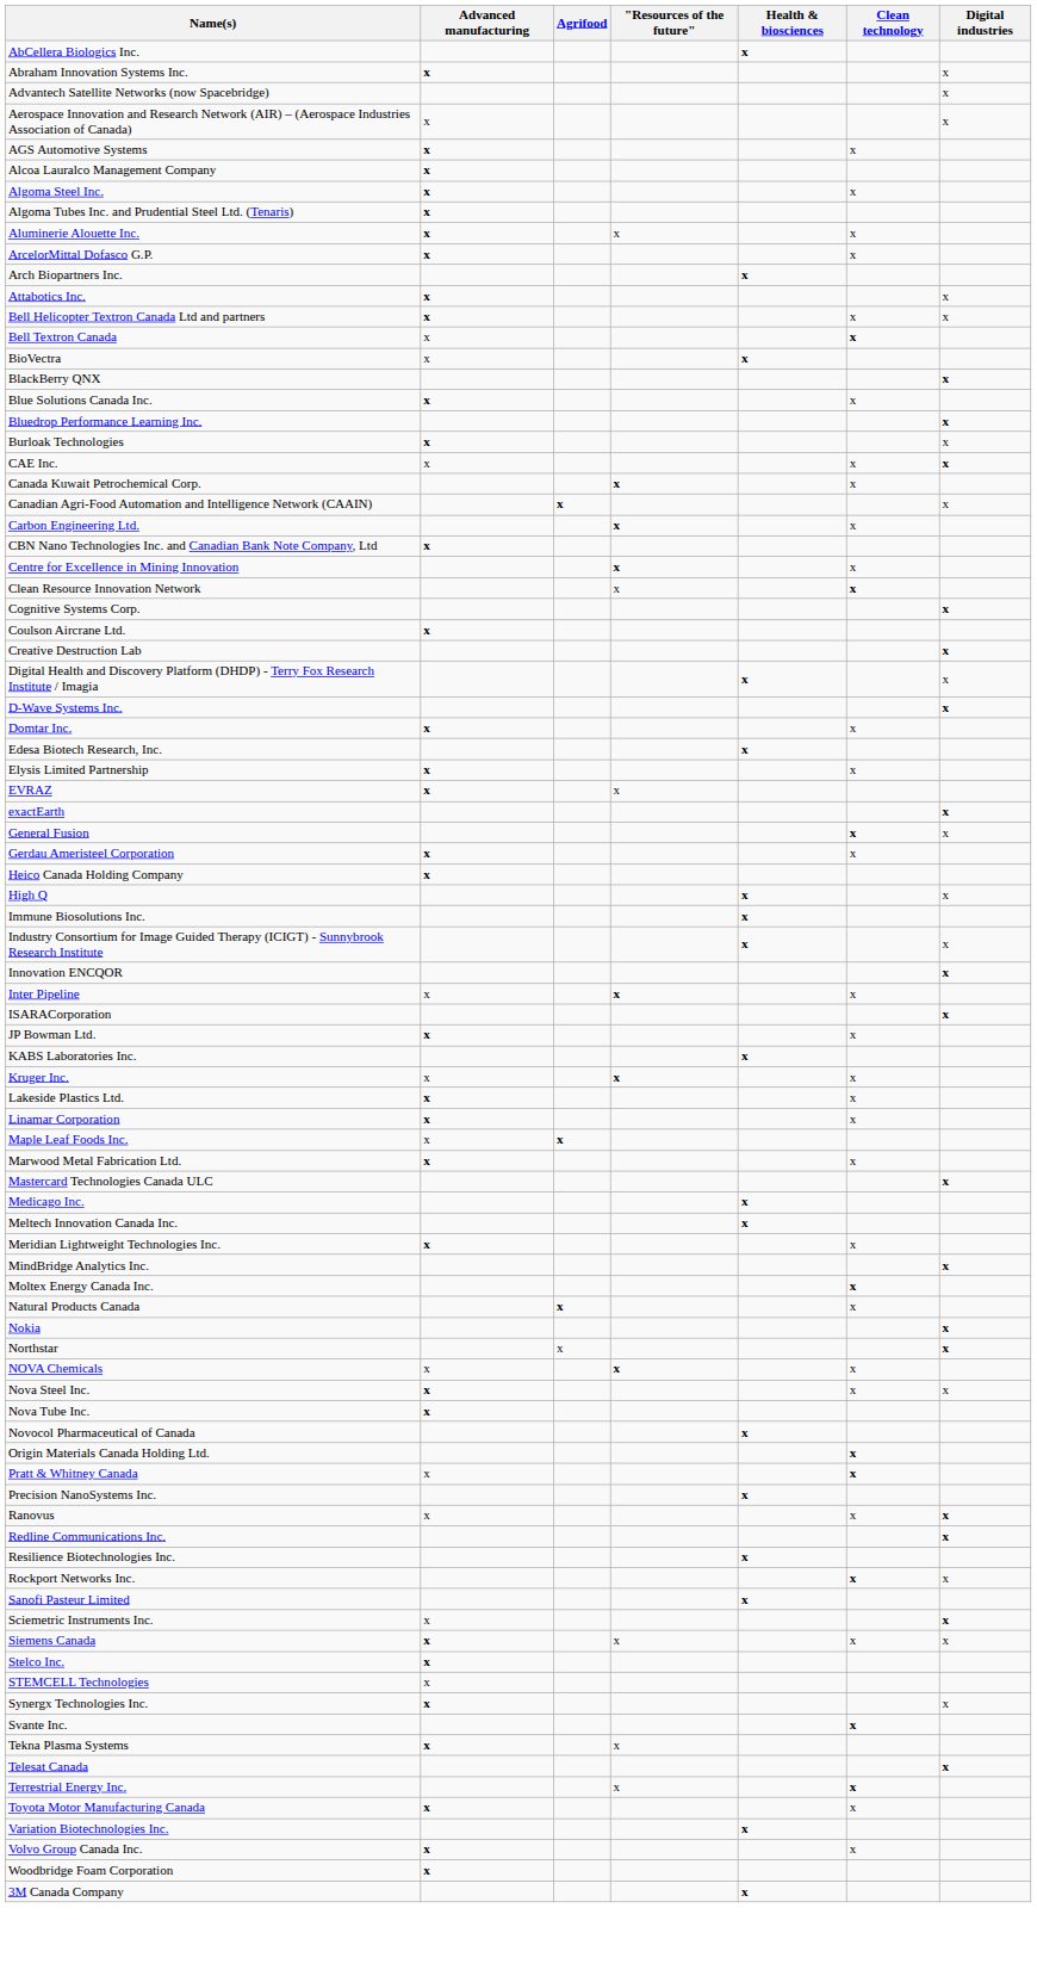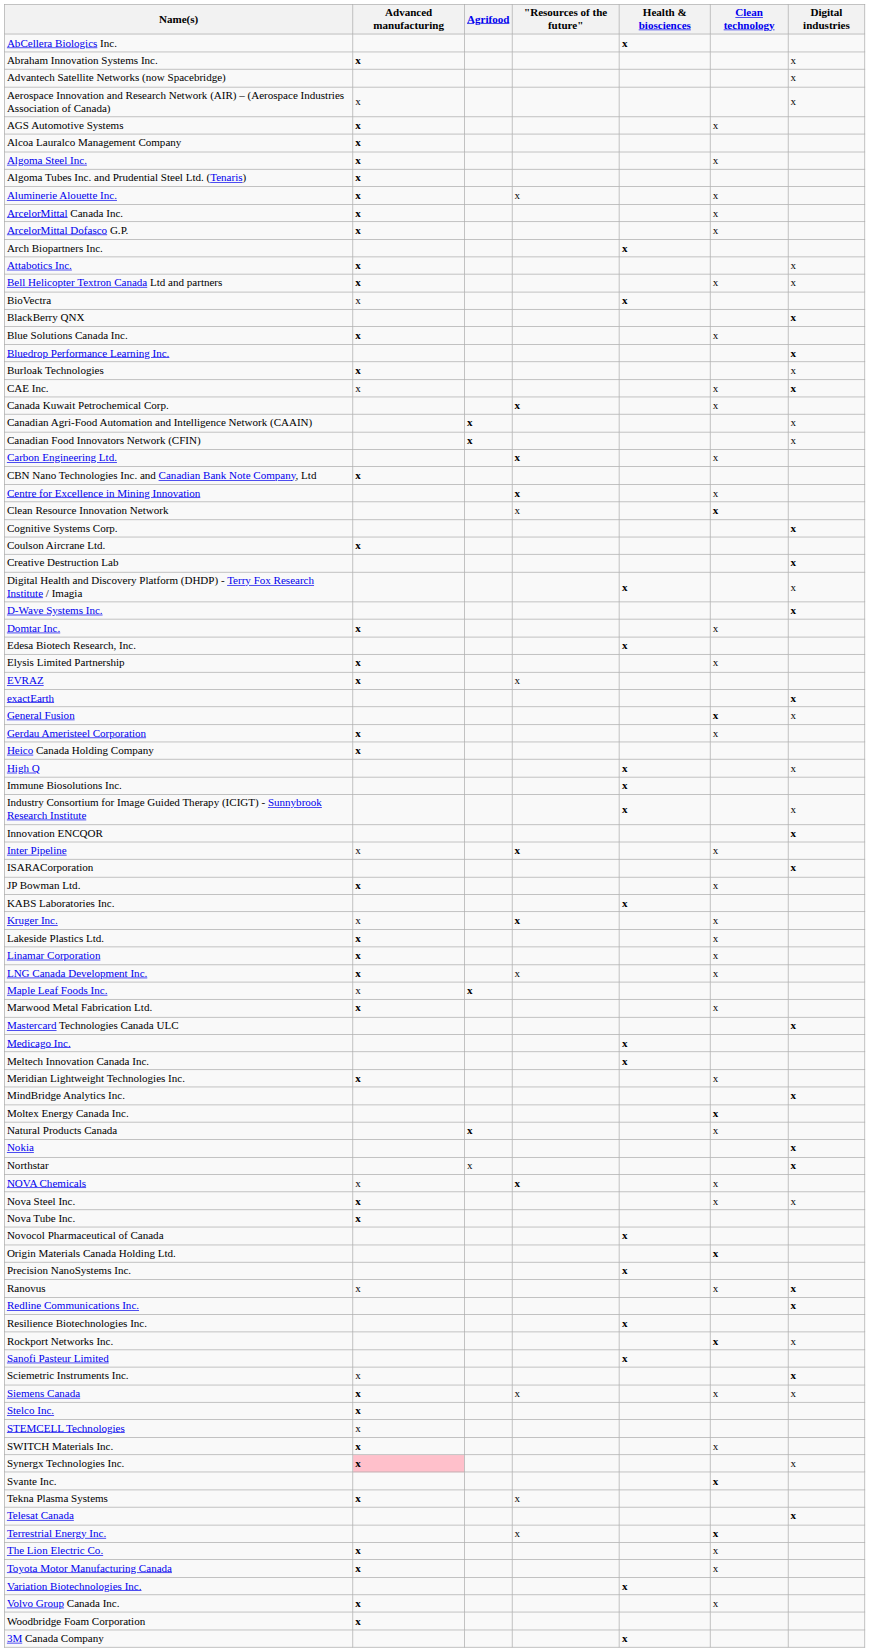 <table class="wikitable">
 <tr>
 <th colspan="1" rowspan="1">Name(s)</th>
 <th colspan="1" rowspan="1">Advanced manufacturing</th>
 <th colspan="1" rowspan="1"><a href='#'>Agrifood</a></th>
 <th colspan="1" rowspan="1">"Resources of the future"</th>
 <th colspan="1" rowspan="1">Health & <a href='#'>biosciences</a></th>
 <th colspan="1" rowspan="1"><a href='#'>Clean technology</a></th>
 <th colspan="1" rowspan="1">Digital industries</th>
 </tr>
 <tr>
 <td><a href='#'>AbCellera Biologics</a> Inc.</td>
 <td></td>
 <td></td>
 <td></td>
 <td><strong>x</strong></td>
 <td></td>
 <td></td>
 </tr>
 <tr>
 <td>Abraham Innovation Systems Inc.</td>
 <td><strong>x</strong></td>
 <td></td>
 <td></td>
 <td></td>
 <td></td>
 <td>x</td>
 </tr>
 <tr>
 <td>Advantech Satellite Networks (now Spacebridge)</td>
 <td></td>
 <td></td>
 <td></td>
 <td></td>
 <td></td>
 <td>x</td>
 </tr>
 <tr>
 <td>Aerospace Innovation and Research Network (AIR) – (Aerospace Industries Association of Canada)</td>
 <td>x</td>
 <td></td>
 <td></td>
 <td></td>
 <td></td>
 <td>x</td>
 </tr>
 <tr>
 <td>AGS Automotive Systems</td>
 <td><strong>x</strong></td>
 <td></td>
 <td></td>
 <td></td>
 <td>x</td>
 <td></td>
 </tr>
 <tr>
 <td>Alcoa Lauralco Management Company</td>
 <td><strong>x</strong></td>
 <td></td>
 <td></td>
 <td></td>
 <td></td>
 <td></td>
 </tr>
 <tr>
 <td><a href='#'>Algoma Steel Inc.</a></td>
 <td><strong>x</strong></td>
 <td></td>
 <td></td>
 <td></td>
 <td>x</td>
 <td></td>
 </tr>
 <tr>
 <td>Algoma Tubes Inc. and Prudential Steel Ltd. (<a href='#'>Tenaris</a>)</td>
 <td><strong>x</strong></td>
 <td></td>
 <td></td>
 <td></td>
 <td></td>
 <td></td>
 </tr>
 <tr>
 <td><a href='#'>Aluminerie Alouette Inc.</a></td>
 <td><strong>x</strong></td>
 <td></td>
 <td>x</td>
 <td></td>
 <td>x</td>
 <td></td>
 </tr>
 <tr>
+<td><a href='#'>ArcelorMittal</a> Canada Inc.</td>
+<td><strong>x</strong></td>
+<td></td>
+<td></td>
+<td></td>
+<td>x</td>
+<td></td>
+</tr>
+<tr>
 <td><a href='#'>ArcelorMittal Dofasco</a> G.P.</td>
 <td><strong>x</strong></td>
 <td></td>
 <td></td>
 <td></td>
 <td>x</td>
 <td></td>
 </tr>
 <tr>
 <td>Arch Biopartners Inc.</td>
 <td></td>
 <td></td>
 <td></td>
 <td><strong>x</strong></td>
 <td></td>
 <td></td>
 </tr>
 <tr>
 <td><a href='#'>Attabotics Inc.</a></td>
 <td><strong>x</strong></td>
 <td></td>
 <td></td>
 <td></td>
 <td></td>
 <td>x</td>
 </tr>
 <tr>
 <td><a href='#'>Bell Helicopter Textron Canada</a> Ltd and partners</td>
 <td><strong>x</strong></td>
 <td></td>
 <td></td>
 <td></td>
 <td>x</td>
 <td>x</td>
-</tr>
-<tr>
-<td><a href='#'>Bell Textron Canada</a></td>
-<td>x</td>
-<td></td>
-<td></td>
-<td></td>
-<td><strong>x</strong></td>
-<td></td>
 </tr>
 <tr>
 <td>BioVectra</td>
 <td>x</td>
 <td></td>
 <td></td>
 <td><strong>x</strong></td>
 <td></td>
 <td></td>
 </tr>
 <tr>
 <td>BlackBerry QNX</td>
 <td></td>
 <td></td>
 <td></td>
 <td></td>
 <td></td>
 <td><strong>x</strong></td>
 </tr>
 <tr>
 <td>Blue Solutions Canada Inc.</td>
 <td><strong>x</strong></td>
 <td></td>
 <td></td>
 <td></td>
 <td>x</td>
 <td></td>
 </tr>
 <tr>
 <td><a href='#'>Bluedrop Performance Learning Inc.</a></td>
 <td></td>
 <td></td>
 <td></td>
 <td></td>
 <td></td>
 <td><strong>x</strong></td>
 </tr>
 <tr>
 <td>Burloak Technologies</td>
 <td><strong>x</strong></td>
 <td></td>
 <td></td>
 <td></td>
 <td></td>
 <td>x</td>
 </tr>
 <tr>
 <td>CAE Inc.</td>
 <td>x</td>
 <td></td>
 <td></td>
 <td></td>
 <td>x</td>
 <td><strong>x</strong></td>
 </tr>
 <tr>
 <td>Canada Kuwait Petrochemical Corp.</td>
 <td></td>
 <td></td>
 <td><strong>x</strong></td>
 <td></td>
 <td>x</td>
 <td></td>
 </tr>
 <tr>
 <td>Canadian Agri-Food Automation and Intelligence Network (CAAIN)</td>
+<td></td>
+<td><strong>x</strong></td>
+<td></td>
+<td></td>
+<td></td>
+<td>x</td>
+</tr>
+<tr>
+<td>Canadian Food Innovators Network (CFIN)</td>
 <td></td>
 <td><strong>x</strong></td>
 <td></td>
 <td></td>
 <td></td>
 <td>x</td>
 </tr>
 <tr>
 <td><a href='#'>Carbon Engineering Ltd.</a></td>
 <td></td>
 <td></td>
 <td><strong>x</strong></td>
 <td></td>
 <td>x</td>
 <td></td>
 </tr>
 <tr>
 <td>CBN Nano Technologies Inc. and <a href='#'>Canadian Bank Note Company</a>, Ltd</td>
 <td><strong>x</strong></td>
 <td></td>
 <td></td>
 <td></td>
 <td></td>
 <td></td>
 </tr>
 <tr>
 <td><a href='#'>Centre for Excellence in Mining Innovation</a></td>
 <td></td>
 <td></td>
 <td><strong>x</strong></td>
 <td></td>
 <td>x</td>
 <td></td>
 </tr>
 <tr>
 <td>Clean Resource Innovation Network</td>
 <td></td>
 <td></td>
 <td>x</td>
 <td></td>
 <td><strong>x</strong></td>
 <td></td>
 </tr>
 <tr>
 <td>Cognitive Systems Corp.</td>
 <td></td>
 <td></td>
 <td></td>
 <td></td>
 <td></td>
 <td><strong>x</strong></td>
 </tr>
 <tr>
 <td>Coulson Aircrane Ltd.</td>
 <td><strong>x</strong></td>
 <td></td>
 <td></td>
 <td></td>
 <td></td>
 <td></td>
 </tr>
 <tr>
 <td>Creative Destruction Lab</td>
 <td></td>
 <td></td>
 <td></td>
 <td></td>
 <td></td>
 <td><strong>x</strong></td>
 </tr>
 <tr>
 <td>Digital Health and Discovery Platform (DHDP) - <a href='#'>Terry Fox Research Institute</a> / Imagia</td>
 <td></td>
 <td></td>
 <td></td>
 <td><strong>x</strong></td>
 <td></td>
 <td>x</td>
 </tr>
 <tr>
 <td><a href='#'>D-Wave Systems Inc.</a></td>
 <td></td>
 <td></td>
 <td></td>
 <td></td>
 <td></td>
 <td><strong>x</strong></td>
 </tr>
 <tr>
 <td><a href='#'>Domtar Inc.</a></td>
 <td><strong>x</strong></td>
 <td></td>
 <td></td>
 <td></td>
 <td>x</td>
 <td></td>
 </tr>
 <tr>
 <td>Edesa Biotech Research, Inc.</td>
 <td></td>
 <td></td>
 <td></td>
 <td><strong>x</strong></td>
 <td></td>
 <td></td>
 </tr>
 <tr>
 <td>Elysis Limited Partnership</td>
 <td><strong>x</strong></td>
 <td></td>
 <td></td>
 <td></td>
 <td>x</td>
 <td></td>
 </tr>
 <tr>
 <td><a href='#'>EVRAZ</a></td>
 <td><strong>x</strong></td>
 <td></td>
 <td>x</td>
 <td></td>
 <td></td>
 <td></td>
 </tr>
 <tr>
 <td><a href='#'>exactEarth</a></td>
 <td></td>
 <td></td>
 <td></td>
 <td></td>
 <td></td>
 <td><strong>x</strong></td>
 </tr>
 <tr>
 <td><a href='#'>General Fusion</a></td>
 <td></td>
 <td></td>
 <td></td>
 <td></td>
 <td><strong>x</strong></td>
 <td>x</td>
 </tr>
 <tr>
 <td><a href='#'>Gerdau Ameristeel Corporation</a></td>
 <td><strong>x</strong></td>
 <td></td>
 <td></td>
 <td></td>
 <td>x</td>
 <td></td>
 </tr>
 <tr>
 <td><a href='#'>Heico</a> Canada Holding Company</td>
 <td><strong>x</strong></td>
 <td></td>
 <td></td>
 <td></td>
 <td></td>
 <td></td>
 </tr>
 <tr>
 <td><a href='#'>High Q</a></td>
 <td></td>
 <td></td>
 <td></td>
 <td><strong>x</strong></td>
 <td></td>
 <td>x</td>
 </tr>
 <tr>
 <td>Immune Biosolutions Inc.</td>
 <td></td>
 <td></td>
 <td></td>
 <td><strong>x</strong></td>
 <td></td>
 <td></td>
 </tr>
 <tr>
 <td>Industry Consortium for Image Guided Therapy (ICIGT) - <a href='#'>Sunnybrook Research Institute</a></td>
 <td></td>
 <td></td>
 <td></td>
 <td><strong>x</strong></td>
 <td></td>
 <td>x</td>
 </tr>
 <tr>
 <td>Innovation ENCQOR</td>
 <td></td>
 <td></td>
 <td></td>
 <td></td>
 <td></td>
 <td><strong>x</strong></td>
 </tr>
 <tr>
 <td><a href='#'>Inter Pipeline</a></td>
 <td>x</td>
 <td></td>
 <td><strong>x</strong></td>
 <td></td>
 <td>x</td>
 <td></td>
 </tr>
 <tr>
 <td>ISARACorporation</td>
 <td></td>
 <td></td>
 <td></td>
 <td></td>
 <td></td>
 <td><strong>x</strong></td>
 </tr>
 <tr>
 <td>JP Bowman Ltd.</td>
 <td><strong>x</strong></td>
 <td></td>
 <td></td>
 <td></td>
 <td>x</td>
 <td></td>
 </tr>
 <tr>
 <td>KABS Laboratories Inc.</td>
 <td></td>
 <td></td>
 <td></td>
 <td><strong>x</strong></td>
 <td></td>
 <td></td>
 </tr>
 <tr>
 <td><a href='#'>Kruger Inc.</a></td>
 <td>x</td>
 <td></td>
 <td><strong>x</strong></td>
 <td></td>
 <td>x</td>
 <td></td>
 </tr>
 <tr>
 <td>Lakeside Plastics Ltd.</td>
 <td><strong>x</strong></td>
 <td></td>
 <td></td>
 <td></td>
 <td>x</td>
 <td></td>
 </tr>
 <tr>
 <td><a href='#'>Linamar Corporation</a></td>
 <td><strong>x</strong></td>
 <td></td>
 <td></td>
 <td></td>
 <td>x</td>
 <td></td>
 </tr>
 <tr>
+<td><a href='#'>LNG Canada Development Inc.</a></td>
+<td><strong>x</strong></td>
+<td></td>
+<td>x</td>
+<td></td>
+<td>x</td>
+<td></td>
+</tr>
+<tr>
 <td><a href='#'>Maple Leaf Foods Inc.</a></td>
 <td>x</td>
 <td><strong>x</strong></td>
 <td></td>
 <td></td>
 <td></td>
 <td></td>
 </tr>
 <tr>
 <td>Marwood Metal Fabrication Ltd.</td>
 <td><strong>x</strong></td>
 <td></td>
 <td></td>
 <td></td>
 <td>x</td>
 <td></td>
 </tr>
 <tr>
 <td><a href='#'>Mastercard</a> Technologies Canada ULC</td>
 <td></td>
 <td></td>
 <td></td>
 <td></td>
 <td></td>
 <td><strong>x</strong></td>
 </tr>
 <tr>
 <td><a href='#'>Medicago Inc.</a></td>
 <td></td>
 <td></td>
 <td></td>
 <td><strong>x</strong></td>
 <td></td>
 <td></td>
 </tr>
 <tr>
 <td>Meltech Innovation Canada Inc.</td>
 <td></td>
 <td></td>
 <td></td>
 <td><strong>x</strong></td>
 <td></td>
 <td></td>
 </tr>
 <tr>
 <td>Meridian Lightweight Technologies Inc.</td>
 <td><strong>x</strong></td>
 <td></td>
 <td></td>
 <td></td>
 <td>x</td>
 <td></td>
 </tr>
 <tr>
 <td>MindBridge Analytics Inc.</td>
 <td></td>
 <td></td>
 <td></td>
 <td></td>
 <td></td>
 <td><strong>x</strong></td>
 </tr>
 <tr>
 <td>Moltex Energy Canada Inc.</td>
 <td></td>
 <td></td>
 <td></td>
 <td></td>
 <td><strong>x</strong></td>
 <td></td>
 </tr>
 <tr>
 <td>Natural Products Canada</td>
 <td></td>
 <td><strong>x</strong></td>
 <td></td>
 <td></td>
 <td>x</td>
 <td></td>
 </tr>
 <tr>
 <td><a href='#'>Nokia</a></td>
 <td></td>
 <td></td>
 <td></td>
 <td></td>
 <td></td>
 <td><strong>x</strong></td>
 </tr>
 <tr>
 <td>Northstar</td>
 <td></td>
 <td>x</td>
 <td></td>
 <td></td>
 <td></td>
 <td><strong>x</strong></td>
 </tr>
 <tr>
 <td><a href='#'>NOVA Chemicals</a></td>
 <td>x</td>
 <td></td>
 <td><strong>x</strong></td>
 <td></td>
 <td>x</td>
 <td></td>
 </tr>
 <tr>
 <td>Nova Steel Inc.</td>
 <td><strong>x</strong></td>
 <td></td>
 <td></td>
 <td></td>
 <td>x</td>
 <td>x</td>
 </tr>
 <tr>
 <td>Nova Tube Inc.</td>
 <td><strong>x</strong></td>
 <td></td>
 <td></td>
 <td></td>
 <td></td>
 <td></td>
 </tr>
 <tr>
 <td>Novocol Pharmaceutical of Canada</td>
 <td></td>
 <td></td>
 <td></td>
 <td><strong>x</strong></td>
 <td></td>
 <td></td>
 </tr>
 <tr>
 <td>Origin Materials Canada Holding Ltd.</td>
 <td></td>
 <td></td>
 <td></td>
 <td></td>
 <td><strong>x</strong></td>
 <td></td>
 </tr>
 <tr>
-<td><a href='#'>Pratt & Whitney Canada</a></td>
-<td>x</td>
-<td></td>
-<td></td>
-<td></td>
-<td><strong>x</strong></td>
-<td></td>
-</tr>
-<tr>
 <td>Precision NanoSystems Inc.</td>
 <td></td>
 <td></td>
 <td></td>
 <td><strong>x</strong></td>
 <td></td>
 <td></td>
 </tr>
 <tr>
 <td>Ranovus</td>
 <td>x</td>
 <td></td>
 <td></td>
 <td></td>
 <td>x</td>
 <td><strong>x</strong></td>
 </tr>
 <tr>
 <td><a href='#'>Redline Communications Inc.</a></td>
 <td></td>
 <td></td>
 <td></td>
 <td></td>
 <td></td>
 <td><strong>x</strong></td>
 </tr>
 <tr>
 <td>Resilience Biotechnologies Inc.</td>
 <td></td>
 <td></td>
 <td></td>
 <td><strong>x</strong></td>
 <td></td>
 <td></td>
 </tr>
 <tr>
 <td>Rockport Networks Inc.</td>
 <td></td>
 <td></td>
 <td></td>
 <td></td>
 <td><strong>x</strong></td>
 <td>x</td>
 </tr>
 <tr>
 <td><a href='#'>Sanofi Pasteur Limited</a></td>
 <td></td>
 <td></td>
 <td></td>
 <td><strong>x</strong></td>
 <td></td>
 <td></td>
 </tr>
 <tr>
 <td>Sciemetric Instruments Inc.</td>
 <td>x</td>
 <td></td>
 <td></td>
 <td></td>
 <td></td>
 <td><strong>x</strong></td>
 </tr>
 <tr>
 <td><a href='#'>Siemens Canada</a></td>
 <td><strong>x</strong></td>
 <td></td>
 <td>x</td>
 <td></td>
 <td>x</td>
 <td>x</td>
 </tr>
 <tr>
 <td><a href='#'>Stelco Inc.</a></td>
 <td><strong>x</strong></td>
 <td></td>
 <td></td>
 <td></td>
 <td></td>
 <td></td>
 </tr>
 <tr>
 <td><a href='#'>STEMCELL Technologies</a></td>
 <td>x</td>
 <td></td>
 <td></td>
 <td></td>
 <td></td>
 <td></td>
 </tr>
 <tr>
+<td>SWITCH Materials Inc.</td>
+<td><strong>x</strong></td>
+<td></td>
+<td></td>
+<td></td>
+<td>x</td>
+<td></td>
+</tr>
+<tr>
 <td>Synergx Technologies Inc.</td>
-<td><strong>x</strong></td>
+<td style="background: pink;"><strong>x</strong></td>
 <td></td>
 <td></td>
 <td></td>
 <td></td>
 <td>x</td>
 </tr>
 <tr>
 <td>Svante Inc.</td>
 <td></td>
 <td></td>
 <td></td>
 <td></td>
 <td><strong>x</strong></td>
 <td></td>
 </tr>
 <tr>
 <td>Tekna Plasma Systems</td>
 <td><strong>x</strong></td>
 <td></td>
 <td>x</td>
 <td></td>
 <td></td>
 <td></td>
 </tr>
 <tr>
 <td><a href='#'>Telesat Canada</a></td>
 <td></td>
 <td></td>
 <td></td>
 <td></td>
 <td></td>
 <td><strong>x</strong></td>
 </tr>
 <tr>
 <td><a href='#'>Terrestrial Energy Inc.</a></td>
 <td></td>
 <td></td>
 <td>x</td>
 <td></td>
 <td><strong>x</strong></td>
+<td></td>
+</tr>
+<tr>
+<td><a href='#'>The Lion Electric Co.</a></td>
+<td><strong>x</strong></td>
+<td></td>
+<td></td>
+<td></td>
+<td>x</td>
 <td></td>
 </tr>
 <tr>
 <td><a href='#'>Toyota Motor Manufacturing Canada</a></td>
 <td><strong>x</strong></td>
 <td></td>
 <td></td>
 <td></td>
 <td>x</td>
 <td></td>
 </tr>
 <tr>
 <td><a href='#'>Variation Biotechnologies Inc.</a></td>
 <td></td>
 <td></td>
 <td></td>
 <td><strong>x</strong></td>
 <td></td>
 <td></td>
 </tr>
 <tr>
 <td><a href='#'>Volvo Group</a> Canada Inc.</td>
 <td><strong>x</strong></td>
 <td></td>
 <td></td>
 <td></td>
 <td>x</td>
 <td></td>
 </tr>
 <tr>
 <td>Woodbridge Foam Corporation</td>
 <td><strong>x</strong></td>
 <td></td>
 <td></td>
 <td></td>
 <td></td>
 <td></td>
 </tr>
 <tr>
 <td><a href='#'>3M</a> Canada Company</td>
 <td></td>
 <td></td>
 <td></td>
 <td><strong>x</strong></td>
 <td></td>
 <td></td>
 </tr>
 </table>
